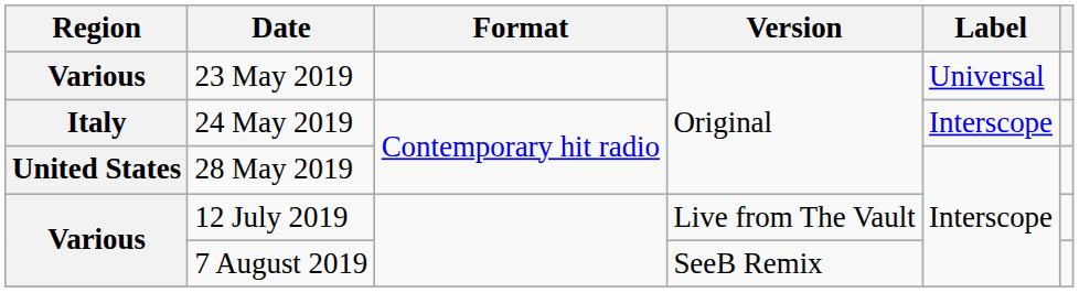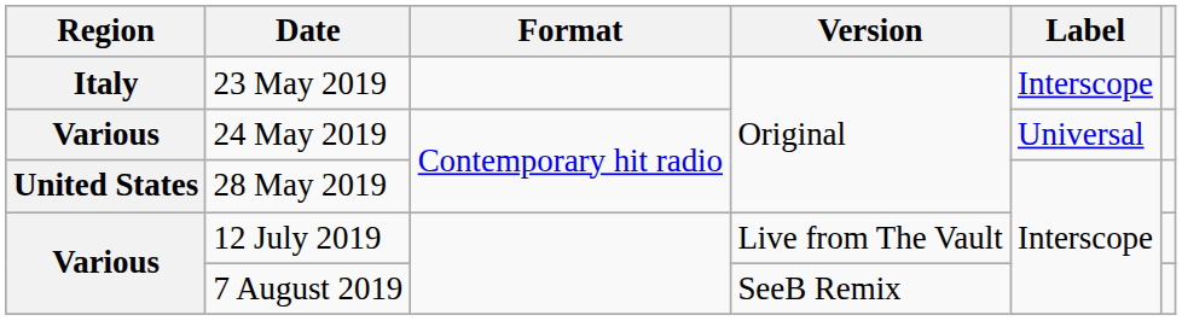 <table class="wikitable plainrowheaders">
 <tr>
 <th scope="col">Region</th>
 <th scope="col">Date</th>
 <th scope="col">Format</th>
 <th scope="col">Version</th>
 <th scope="col">Label</th>
 <th scope="col"></th>
 </tr>
 <tr>
-<th scope="row">Various</th>
+<th scope="row">Italy</th>
 <td>23 May 2019</td>
 <td></td>
 <td rowspan="3">Original</td>
-<td><a href='#'>Universal</a></td>
+<td><a href='#'>Interscope</a></td>
 <td></td>
 </tr>
 <tr>
-<th scope="row">Italy</th>
+<th scope="row">Various</th>
 <td>24 May 2019</td>
 <td rowspan="2"><a href='#'>Contemporary hit radio</a></td>
-<td><a href='#'>Interscope</a></td>
+<td><a href='#'>Universal</a></td>
 <td></td>
 </tr>
 <tr>
 <th scope="row">United States</th>
 <td>28 May 2019</td>
 <td rowspan="3">Interscope</td>
 <td></td>
 </tr>
 <tr>
 <th scope="row" rowspan="2">Various</th>
 <td>12 July 2019</td>
 <td rowspan="2"></td>
 <td>Live from The Vault</td>
 <td></td>
 </tr>
 <tr>
 <td>7 August 2019</td>
 <td>SeeB Remix</td>
 <td></td>
 </tr>
 </table>
